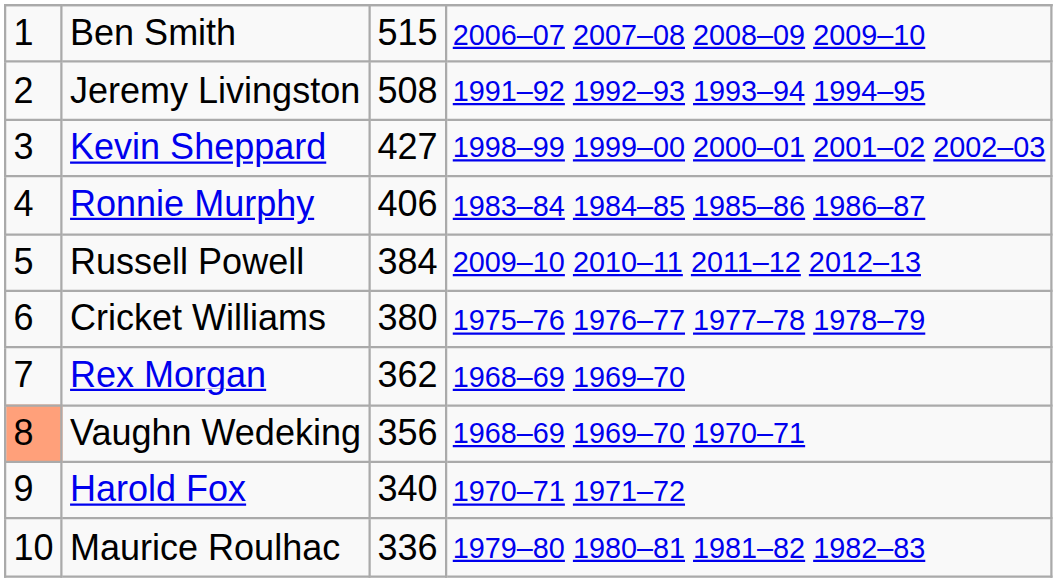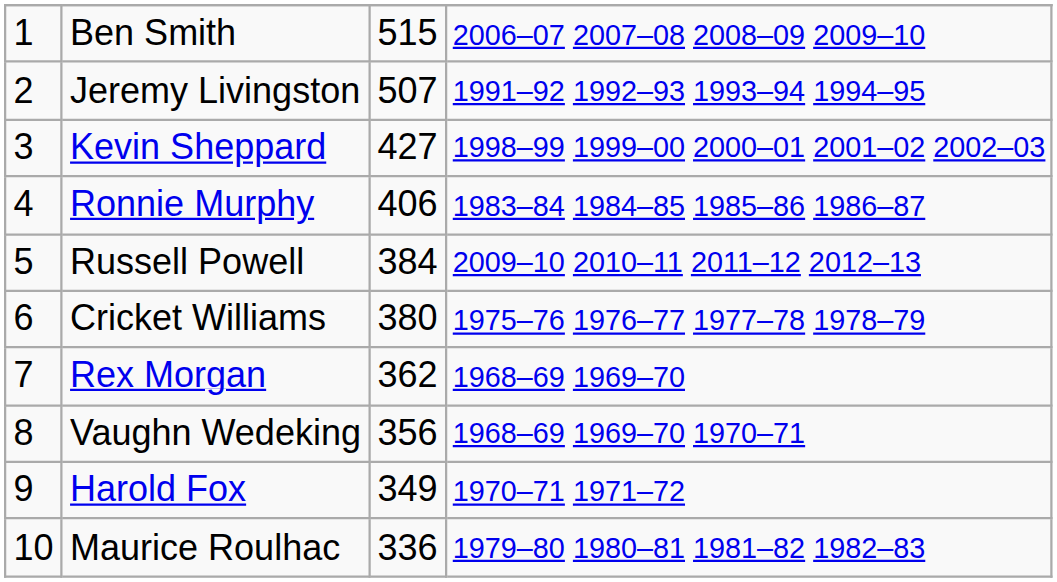 <table class="wikitable">
 <tr>
 </tr>
 <tr>
 <td>1</td>
 <td>Ben Smith</td>
 <td>515</td>
 <td style="font-size:80%;"><a href='#'>2006–07</a> <a href='#'>2007–08</a> <a href='#'>2008–09</a> <a href='#'>2009–10</a></td>
 </tr>
 <tr>
 <td>2</td>
 <td>Jeremy Livingston</td>
-<td>508</td>
+<td>507</td>
 <td style="font-size:80%;"><a href='#'>1991–92</a> <a href='#'>1992–93</a> <a href='#'>1993–94</a> <a href='#'>1994–95</a></td>
 </tr>
 <tr>
 <td>3</td>
 <td><a href='#'>Kevin Sheppard</a></td>
 <td>427</td>
 <td style="font-size:80%;"><a href='#'>1998–99</a> <a href='#'>1999–00</a> <a href='#'>2000–01</a> <a href='#'>2001–02</a> <a href='#'>2002–03</a></td>
 </tr>
 <tr>
 <td>4</td>
 <td><a href='#'>Ronnie Murphy</a></td>
 <td>406</td>
 <td style="font-size:80%;"><a href='#'>1983–84</a> <a href='#'>1984–85</a> <a href='#'>1985–86</a> <a href='#'>1986–87</a></td>
 </tr>
 <tr>
 <td>5</td>
 <td>Russell Powell</td>
 <td>384</td>
 <td style="font-size:80%;"><a href='#'>2009–10</a> <a href='#'>2010–11</a> <a href='#'>2011–12</a> <a href='#'>2012–13</a></td>
 </tr>
 <tr>
 <td>6</td>
 <td>Cricket Williams</td>
 <td>380</td>
 <td style="font-size:80%;"><a href='#'>1975–76</a> <a href='#'>1976–77</a> <a href='#'>1977–78</a> <a href='#'>1978–79</a></td>
 </tr>
 <tr>
 <td>7</td>
 <td><a href='#'>Rex Morgan</a></td>
 <td>362</td>
 <td style="font-size:80%;"><a href='#'>1968–69</a> <a href='#'>1969–70</a></td>
 </tr>
 <tr>
-<td style="background: lightsalmon;">8</td>
+<td>8</td>
 <td>Vaughn Wedeking</td>
 <td>356</td>
 <td style="font-size:80%;"><a href='#'>1968–69</a> <a href='#'>1969–70</a> <a href='#'>1970–71</a></td>
 </tr>
 <tr>
 <td>9</td>
 <td><a href='#'>Harold Fox</a></td>
-<td>340</td>
+<td>349</td>
 <td style="font-size:80%;"><a href='#'>1970–71</a> <a href='#'>1971–72</a></td>
 </tr>
 <tr>
 <td>10</td>
 <td>Maurice Roulhac</td>
 <td>336</td>
 <td style="font-size:80%;"><a href='#'>1979–80</a> <a href='#'>1980–81</a> <a href='#'>1981–82</a> <a href='#'>1982–83</a></td>
 </tr>
 </table>
